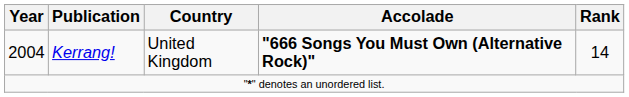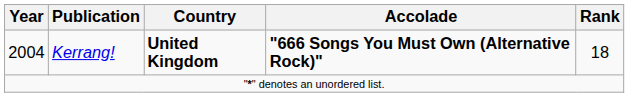 <table class="wikitable sortable" style="margin:0em 1em 1em 0pt">
 <tr>
 <th>Year</th>
 <th>Publication</th>
 <th>Country</th>
 <th>Accolade</th>
 <th>Rank</th>
 </tr>
 <tr>
 <td align=center>2004</td>
 <td><em><a href='#'>Kerrang!</a></em></td>
-<td>United Kingdom</td>
+<td><strong>United Kingdom</strong></td>
 <td><strong>"666 Songs You Must Own (Alternative Rock)"</strong></td>
-<td align=center>14</td>
+<td align=center>18</td>
 </tr>
 <tr class="sortbottom">
 <td colspan=6 style=font-size:8pt; align=center>"<strong>*</strong>" denotes an unordered list.</td>
 </tr>
 </table>
